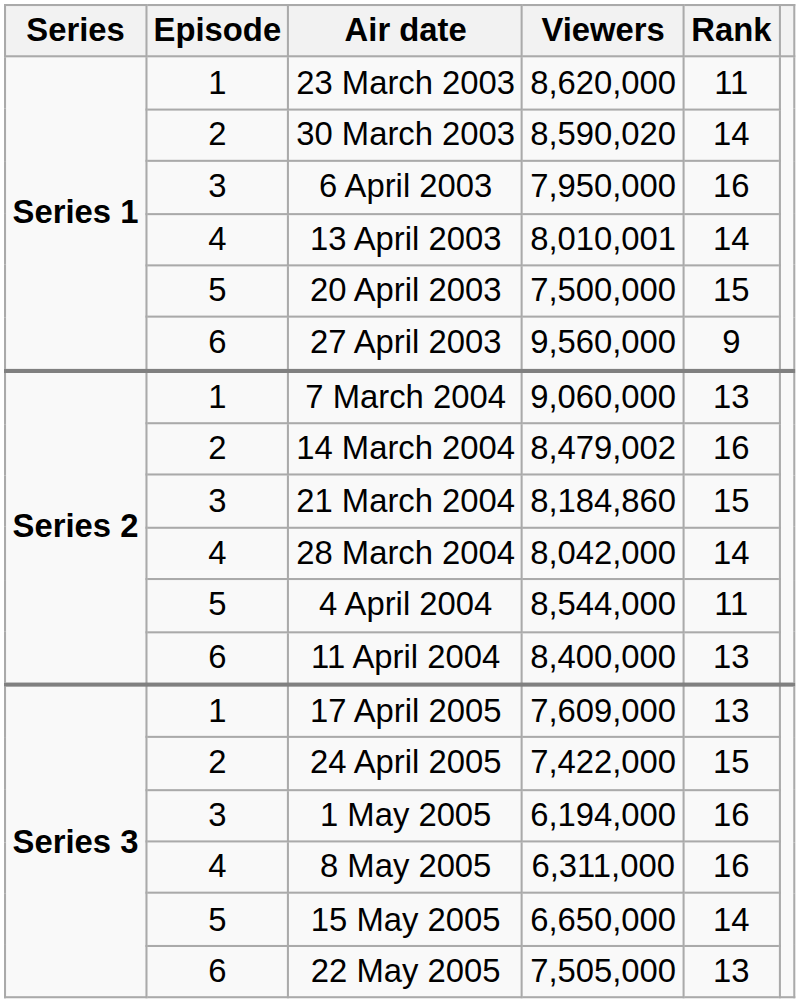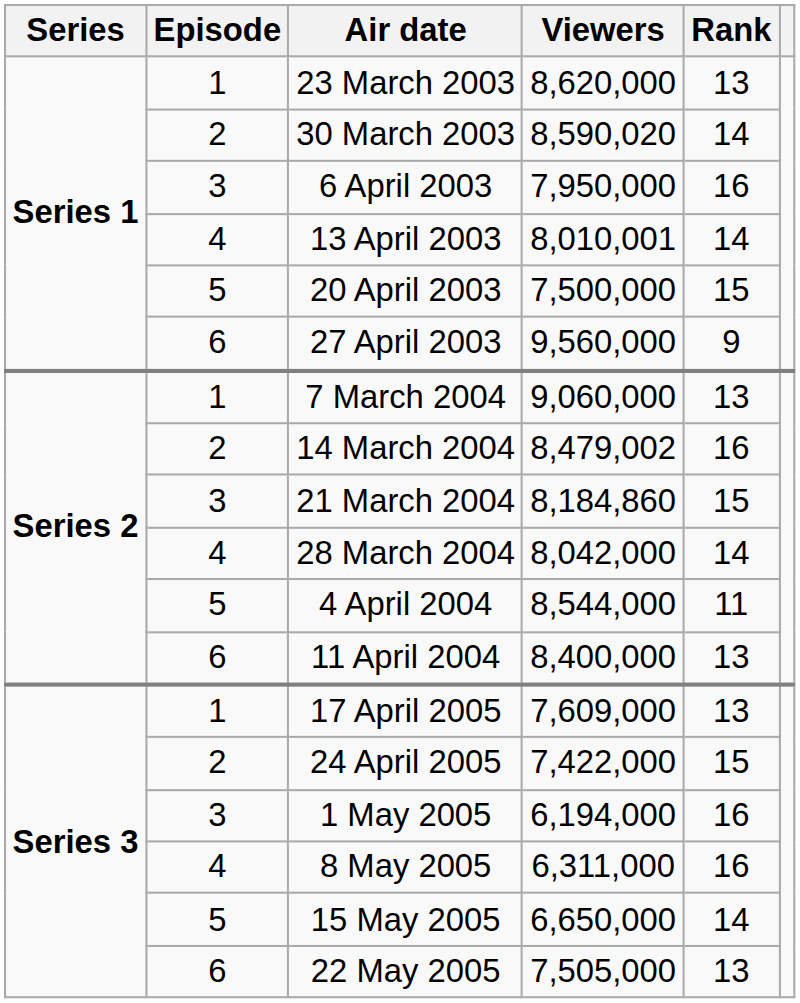 <table class="wikitable" style="text-align:center;">
 <tr>
 <th>Series</th>
 <th>Episode</th>
 <th>Air date</th>
 <th>Viewers</th>
 <th>Rank</th>
 <th></th>
 </tr>
 <tr>
 <td rowspan="6"><strong>Series 1</strong></td>
 <td>1</td>
 <td>23 March 2003</td>
 <td>8,620,000</td>
-<td>11</td>
+<td>13</td>
 <td rowspan="6"></td>
 </tr>
 <tr>
 <td>2</td>
 <td>30 March 2003</td>
 <td>8,590,020</td>
 <td>14</td>
 </tr>
 <tr>
 <td>3</td>
 <td>6 April 2003</td>
 <td>7,950,000</td>
 <td>16</td>
 </tr>
 <tr>
 <td>4</td>
 <td>13 April 2003</td>
 <td>8,010,001</td>
 <td>14</td>
 </tr>
 <tr>
 <td>5</td>
 <td>20 April 2003</td>
 <td>7,500,000</td>
 <td>15</td>
 </tr>
 <tr>
 <td>6</td>
 <td>27 April 2003</td>
 <td>9,560,000</td>
 <td>9</td>
 </tr>
 <tr style="border-top:2px solid gray;">
 <td rowspan="6"><strong>Series 2</strong></td>
 <td>1</td>
 <td>7 March 2004</td>
 <td>9,060,000</td>
 <td>13</td>
 <td rowspan="6"></td>
 </tr>
 <tr>
 <td>2</td>
 <td>14 March 2004</td>
 <td>8,479,002</td>
 <td>16</td>
 </tr>
 <tr>
 <td>3</td>
 <td>21 March 2004</td>
 <td>8,184,860</td>
 <td>15</td>
 </tr>
 <tr>
 <td>4</td>
 <td>28 March 2004</td>
 <td>8,042,000</td>
 <td>14</td>
 </tr>
 <tr>
 <td>5</td>
 <td>4 April 2004</td>
 <td>8,544,000</td>
 <td>11</td>
 </tr>
 <tr>
 <td>6</td>
 <td>11 April 2004</td>
 <td>8,400,000</td>
 <td>13</td>
 </tr>
 <tr style="border-top:2px solid gray;">
 <td rowspan="6"><strong>Series 3</strong></td>
 <td>1</td>
 <td>17 April 2005</td>
 <td>7,609,000</td>
 <td>13</td>
 <td rowspan="6"></td>
 </tr>
 <tr>
 <td>2</td>
 <td>24 April 2005</td>
 <td>7,422,000</td>
 <td>15</td>
 </tr>
 <tr>
 <td>3</td>
 <td>1 May 2005</td>
 <td>6,194,000</td>
 <td>16</td>
 </tr>
 <tr>
 <td>4</td>
 <td>8 May 2005</td>
 <td>6,311,000</td>
 <td>16</td>
 </tr>
 <tr>
 <td>5</td>
 <td>15 May 2005</td>
 <td>6,650,000</td>
 <td>14</td>
 </tr>
 <tr>
 <td>6</td>
 <td>22 May 2005</td>
 <td>7,505,000</td>
 <td>13</td>
 </tr>
 </table>
